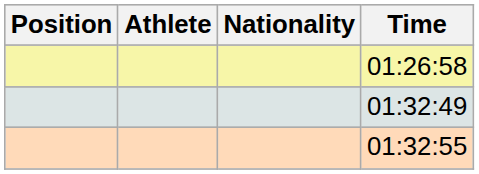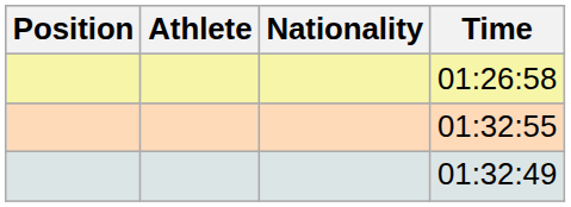 <table class="wikitable sortable">
 <tr>
 <th scope="col">Position</th>
 <th scope="col">Athlete</th>
 <th scope="col">Nationality</th>
 <th scope="col">Time</th>
 </tr>
 <tr bgcolor="#F7F6A8">
 <td align=center></td>
 <td></td>
 <td></td>
 <td>01:26:58</td>
 </tr>
+<tr bgcolor="#FFDAB9">
+<td align=center></td>
+<td></td>
+<td></td>
+<td>01:32:55</td>
+</tr>
 <tr bgcolor="#DCE5E5">
 <td align=center></td>
 <td></td>
 <td></td>
 <td>01:32:49</td>
 </tr>
-<tr bgcolor="#FFDAB9">
-<td align=center></td>
-<td></td>
-<td></td>
-<td>01:32:55</td>
-</tr>
 </table>
